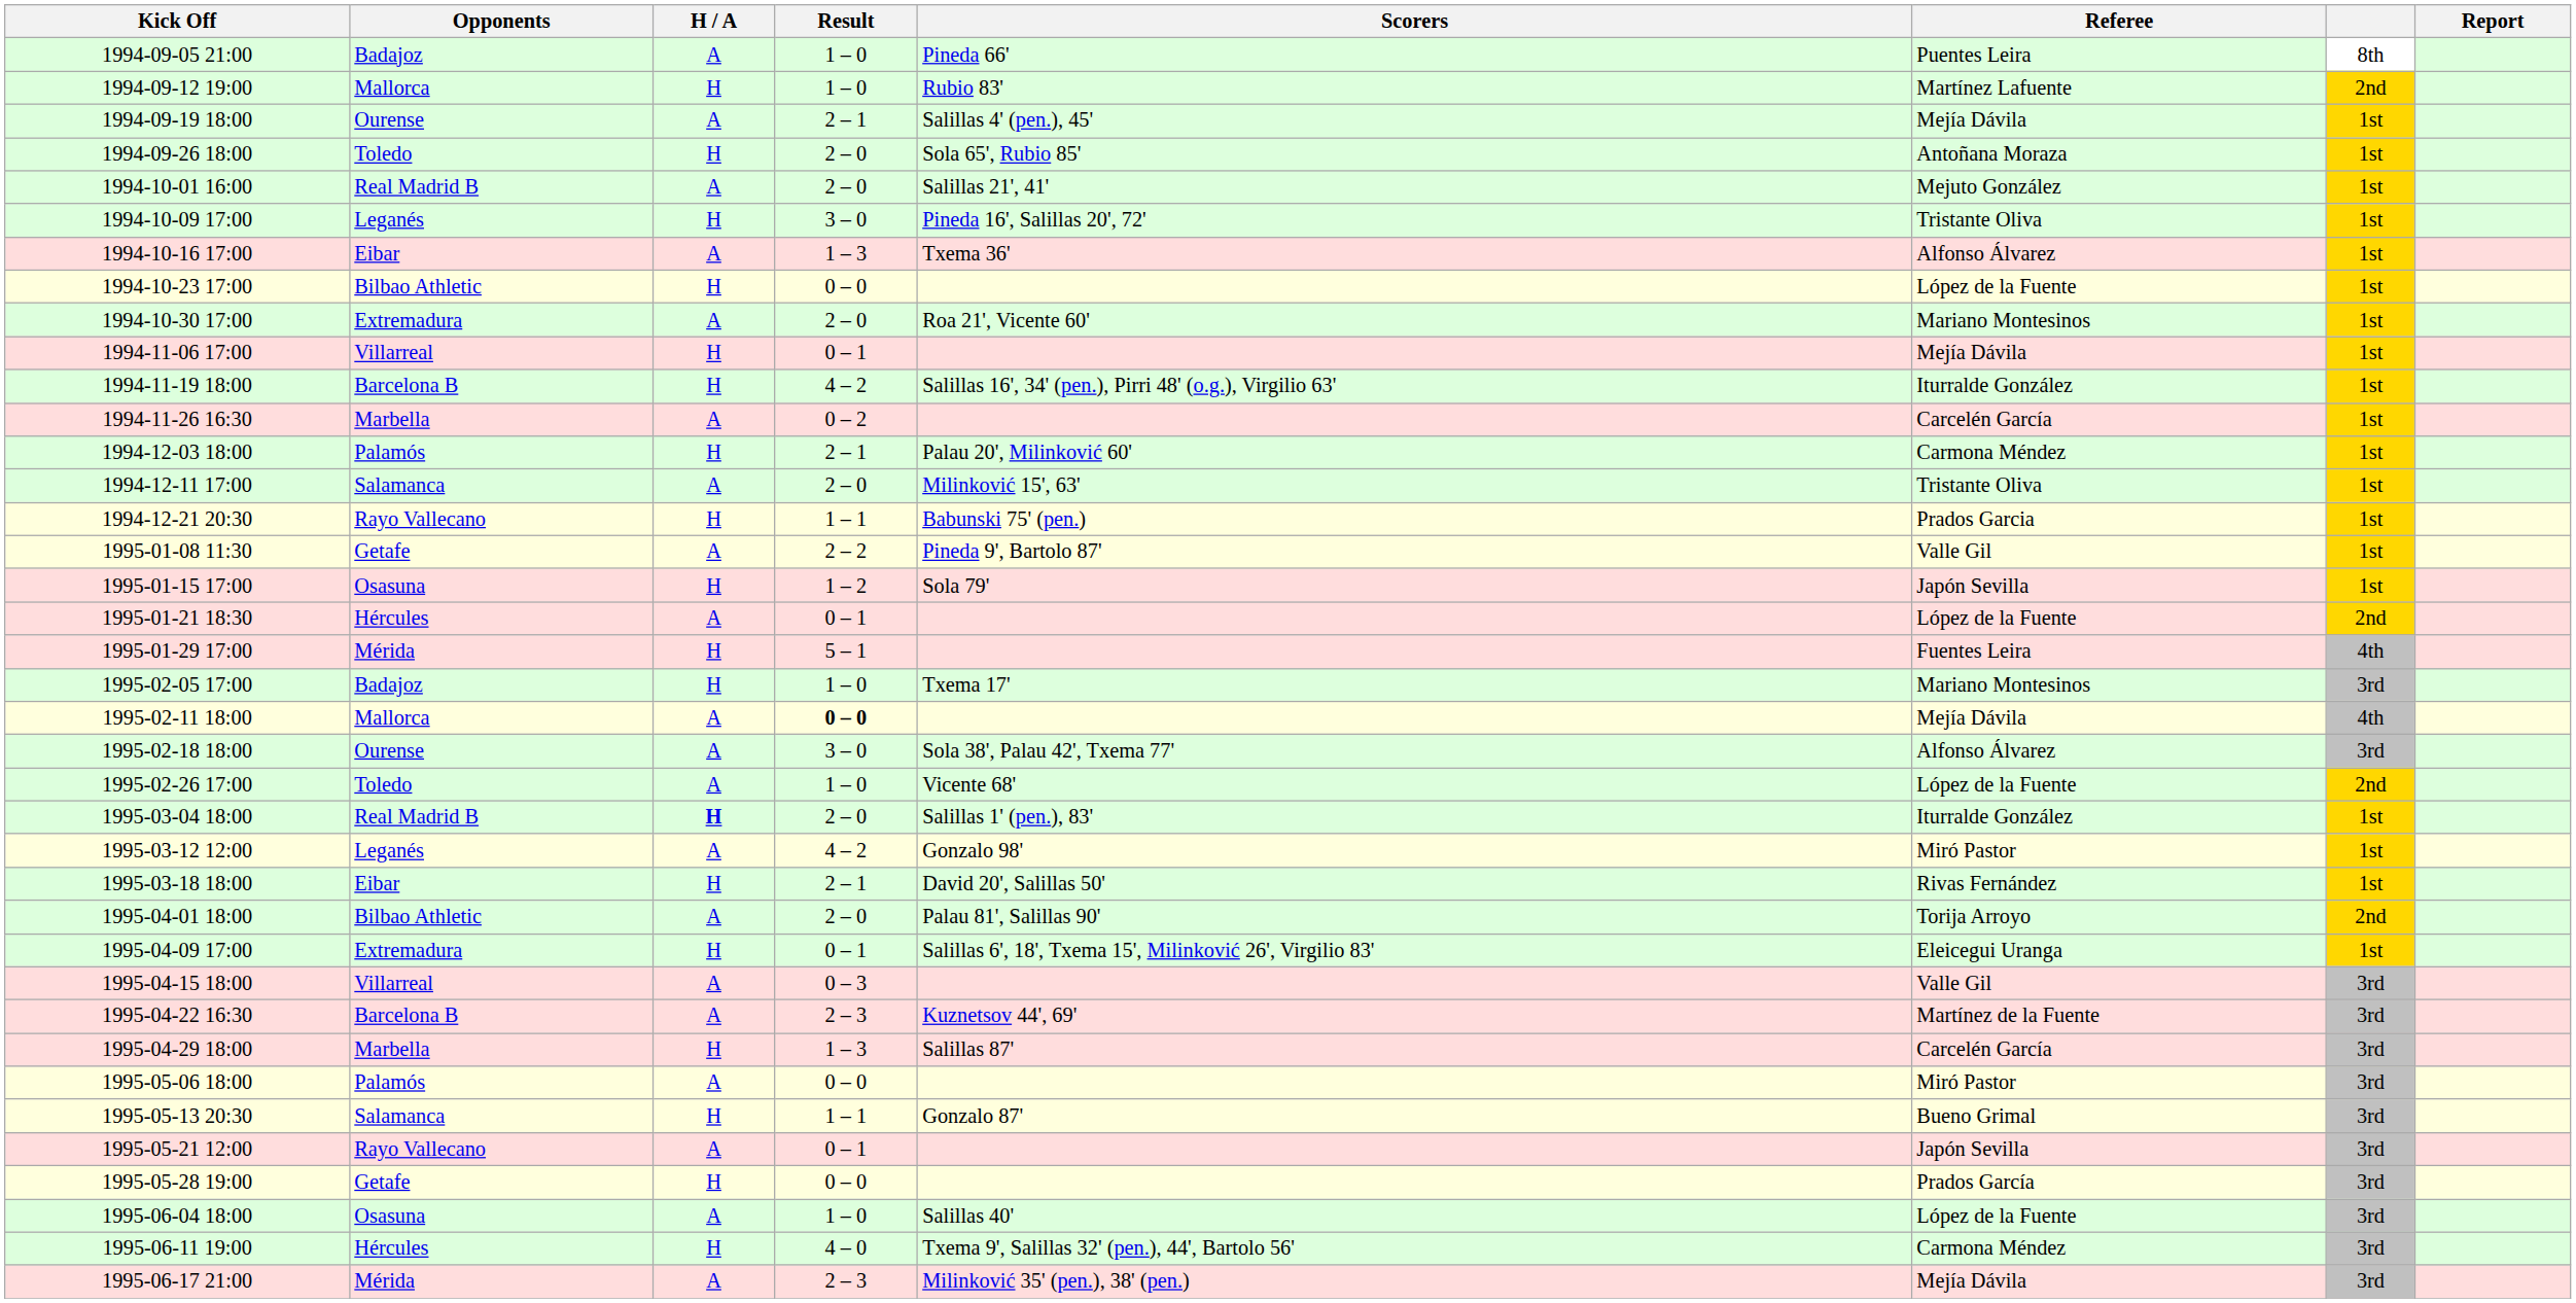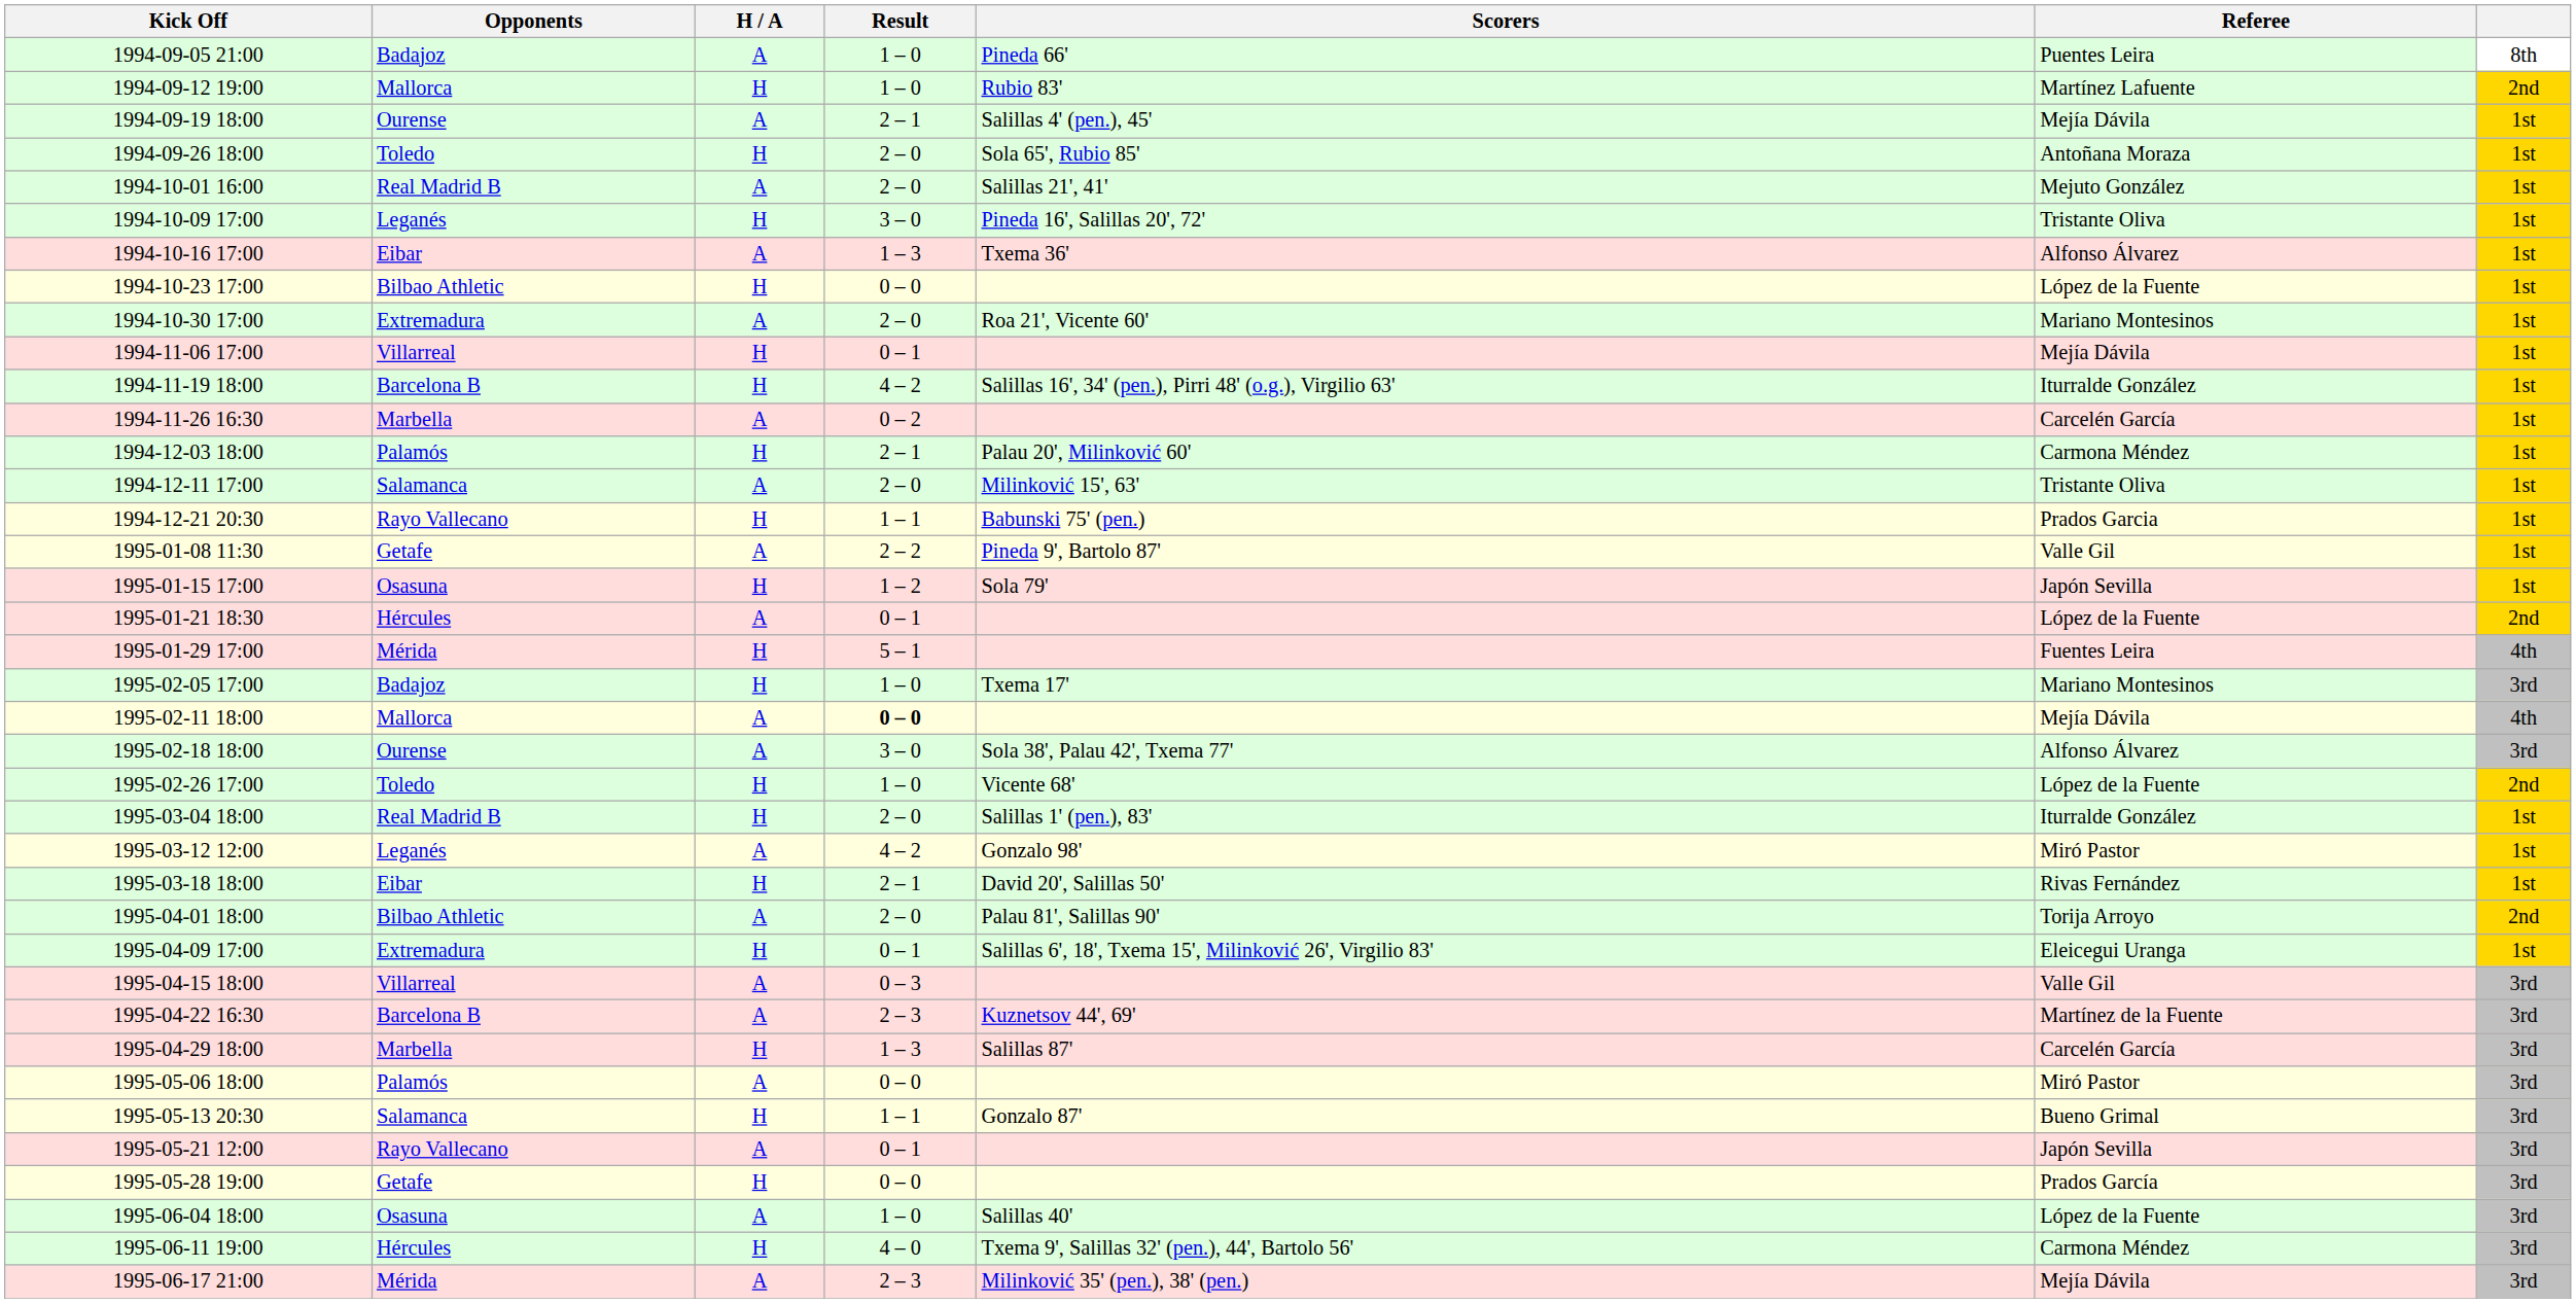 <table class="wikitable" style="width:99%;">
 <tr style="background:#f0f6ff;">
 <th>Kick Off</th>
 <th>Opponents</th>
 <th>H / A</th>
 <th>Result</th>
 <th>Scorers</th>
 <th>Referee</th>
 <th></th>
-<th>Report</th>
 </tr>
 <tr bgcolor="#ddffdd">
 <td align=center>1994-09-05 21:00</td>
 <td><a href='#'>Badajoz</a></td>
 <td align=center><a href='#'>A</a></td>
 <td align=center>1 – 0</td>
 <td><a href='#'>Pineda</a> 66'</td>
 <td>Puentes Leira</td>
 <td align=center bgcolor=white>8th</td>
-<td align=center></td>
 </tr>
 <tr bgcolor="#ddffdd">
 <td align=center>1994-09-12 19:00</td>
 <td><a href='#'>Mallorca</a></td>
 <td align=center><a href='#'>H</a></td>
 <td align=center>1 – 0</td>
 <td><a href='#'>Rubio</a> 83'</td>
 <td>Martínez Lafuente</td>
 <td align=center bgcolor=gold>2nd</td>
-<td align=center></td>
 </tr>
 <tr bgcolor="#ddffdd">
 <td align=center>1994-09-19 18:00</td>
 <td><a href='#'>Ourense</a></td>
 <td align=center><a href='#'>A</a></td>
 <td align=center>2 – 1</td>
 <td>Salillas 4' (<a href='#'>pen.</a>), 45'</td>
 <td>Mejía Dávila</td>
 <td align=center bgcolor=gold>1st</td>
-<td align=center></td>
 </tr>
 <tr bgcolor="#ddffdd">
 <td align=center>1994-09-26 18:00</td>
 <td><a href='#'>Toledo</a></td>
 <td align=center><a href='#'>H</a></td>
 <td align=center>2 – 0</td>
 <td>Sola 65', <a href='#'>Rubio</a> 85'</td>
 <td>Antoñana Moraza</td>
 <td align=center bgcolor=gold>1st</td>
-<td align=center></td>
 </tr>
 <tr bgcolor="#ddffdd">
 <td align=center>1994-10-01 16:00</td>
 <td><a href='#'>Real Madrid B</a></td>
 <td align=center><a href='#'>A</a></td>
 <td align=center>2 – 0</td>
 <td>Salillas 21', 41'</td>
 <td>Mejuto González</td>
 <td align=center bgcolor=gold>1st</td>
-<td align=center></td>
 </tr>
 <tr bgcolor="#ddffdd">
 <td align=center>1994-10-09 17:00</td>
 <td><a href='#'>Leganés</a></td>
 <td align=center><a href='#'>H</a></td>
 <td align=center>3 – 0</td>
 <td><a href='#'>Pineda</a> 16', Salillas 20', 72'</td>
 <td>Tristante Oliva</td>
 <td align=center bgcolor=gold>1st</td>
-<td align=center></td>
 </tr>
 <tr bgcolor="#ffdddd">
 <td align=center>1994-10-16 17:00</td>
 <td><a href='#'>Eibar</a></td>
 <td align=center><a href='#'>A</a></td>
 <td align=center>1 – 3</td>
 <td>Txema 36'</td>
 <td>Alfonso Álvarez</td>
 <td align=center bgcolor=gold>1st</td>
-<td align=center></td>
 </tr>
 <tr bgcolor="#ffffdd">
 <td align=center>1994-10-23 17:00</td>
 <td><a href='#'>Bilbao Athletic</a></td>
 <td align=center><a href='#'>H</a></td>
 <td align=center>0 – 0</td>
 <td></td>
 <td>López de la Fuente</td>
 <td align=center bgcolor=gold>1st</td>
-<td align=center></td>
 </tr>
 <tr bgcolor="#ddffdd">
 <td align=center>1994-10-30 17:00</td>
 <td><a href='#'>Extremadura</a></td>
 <td align=center><a href='#'>A</a></td>
 <td align=center>2 – 0</td>
 <td>Roa 21', Vicente 60'</td>
 <td>Mariano Montesinos</td>
 <td align=center bgcolor=gold>1st</td>
-<td align=center></td>
 </tr>
 <tr bgcolor="#ffdddd">
 <td align=center>1994-11-06 17:00</td>
 <td><a href='#'>Villarreal</a></td>
 <td align=center><a href='#'>H</a></td>
 <td align=center>0 – 1</td>
 <td></td>
 <td>Mejía Dávila</td>
 <td align=center bgcolor=gold>1st</td>
-<td align=center></td>
 </tr>
 <tr bgcolor="#ddffdd">
 <td align=center>1994-11-19 18:00</td>
 <td><a href='#'>Barcelona B</a></td>
 <td align=center><a href='#'>H</a></td>
 <td align=center>4 – 2</td>
 <td>Salillas 16', 34' (<a href='#'>pen.</a>), Pirri 48' (<a href='#'>o.g.</a>), Virgilio 63'</td>
 <td>Iturralde González</td>
 <td align=center bgcolor=gold>1st</td>
-<td align=center></td>
 </tr>
 <tr bgcolor="#ffdddd">
 <td align=center>1994-11-26 16:30</td>
 <td><a href='#'>Marbella</a></td>
 <td align=center><a href='#'>A</a></td>
 <td align=center>0 – 2</td>
 <td></td>
 <td>Carcelén García</td>
 <td align=center bgcolor=gold>1st</td>
-<td align=center></td>
 </tr>
 <tr bgcolor="#ddffdd">
 <td align=center>1994-12-03 18:00</td>
 <td><a href='#'>Palamós</a></td>
 <td align=center><a href='#'>H</a></td>
 <td align=center>2 – 1</td>
 <td>Palau 20', <a href='#'>Milinković</a> 60'</td>
 <td>Carmona Méndez</td>
 <td align=center bgcolor=gold>1st</td>
-<td align=center></td>
 </tr>
 <tr bgcolor="#ddffdd">
 <td align=center>1994-12-11 17:00</td>
 <td><a href='#'>Salamanca</a></td>
 <td align=center><a href='#'>A</a></td>
 <td align=center>2 – 0</td>
 <td><a href='#'>Milinković</a> 15', 63'</td>
 <td>Tristante Oliva</td>
 <td align=center bgcolor=gold>1st</td>
-<td align=center></td>
 </tr>
 <tr bgcolor="#ffffdd">
 <td align=center>1994-12-21 20:30</td>
 <td><a href='#'>Rayo Vallecano</a></td>
 <td align=center><a href='#'>H</a></td>
 <td align=center>1 – 1</td>
 <td><a href='#'>Babunski</a> 75' (<a href='#'>pen.</a>)</td>
 <td>Prados Garcia</td>
 <td align=center bgcolor=gold>1st</td>
-<td align=center></td>
 </tr>
 <tr bgcolor="#ffffdd">
 <td align=center>1995-01-08 11:30</td>
 <td><a href='#'>Getafe</a></td>
 <td align=center><a href='#'>A</a></td>
 <td align=center>2 – 2</td>
 <td><a href='#'>Pineda</a> 9', Bartolo 87'</td>
 <td>Valle Gil</td>
 <td align=center bgcolor=gold>1st</td>
-<td align=center></td>
 </tr>
 <tr bgcolor="#ffdddd">
 <td align=center>1995-01-15 17:00</td>
 <td><a href='#'>Osasuna</a></td>
 <td align=center><a href='#'>H</a></td>
 <td align=center>1 – 2</td>
 <td>Sola 79'</td>
 <td>Japón Sevilla</td>
 <td align=center bgcolor=gold>1st</td>
-<td align=center></td>
 </tr>
 <tr bgcolor="#ffdddd">
 <td align=center>1995-01-21 18:30</td>
 <td><a href='#'>Hércules</a></td>
 <td align=center><a href='#'>A</a></td>
 <td align=center>0 – 1</td>
 <td></td>
 <td>López de la Fuente</td>
 <td align=center bgcolor=gold>2nd</td>
-<td align=center></td>
 </tr>
 <tr bgcolor="#ffdddd">
 <td align=center>1995-01-29 17:00</td>
 <td><a href='#'>Mérida</a></td>
 <td align=center><a href='#'>H</a></td>
 <td align=center>5 – 1</td>
 <td></td>
 <td>Fuentes Leira</td>
 <td align=center bgcolor=silver>4th</td>
-<td align=center></td>
 </tr>
 <tr bgcolor="#ddffdd">
 <td align=center>1995-02-05 17:00</td>
 <td><a href='#'>Badajoz</a></td>
 <td align=center><a href='#'>H</a></td>
 <td align=center>1 – 0</td>
 <td>Txema 17'</td>
 <td>Mariano Montesinos</td>
 <td align=center bgcolor=silver>3rd</td>
-<td align=center></td>
 </tr>
 <tr bgcolor="#ffffdd">
 <td align=center>1995-02-11 18:00</td>
 <td><a href='#'>Mallorca</a></td>
 <td align=center><a href='#'>A</a></td>
 <td align=center><strong>0 – 0</strong></td>
 <td></td>
 <td>Mejía Dávila</td>
 <td align=center bgcolor=silver>4th</td>
-<td align=center></td>
 </tr>
 <tr bgcolor="#ddffdd">
 <td align=center>1995-02-18 18:00</td>
 <td><a href='#'>Ourense</a></td>
 <td align=center><a href='#'>A</a></td>
 <td align=center>3 – 0</td>
 <td>Sola 38', Palau 42', Txema 77'</td>
 <td>Alfonso Álvarez</td>
 <td align=center bgcolor=silver>3rd</td>
-<td align=center></td>
 </tr>
 <tr bgcolor="#ddffdd">
 <td align=center>1995-02-26 17:00</td>
 <td><a href='#'>Toledo</a></td>
-<td align=center><a href='#'>A</a></td>
+<td align=center><a href='#'>H</a></td>
 <td align=center>1 – 0</td>
 <td>Vicente 68'</td>
 <td>López de la Fuente</td>
 <td align=center bgcolor=gold>2nd</td>
-<td align=center></td>
 </tr>
 <tr bgcolor="#ddffdd">
 <td align=center>1995-03-04 18:00</td>
 <td><a href='#'>Real Madrid B</a></td>
-<td align=center><strong><a href='#'>H</a></strong></td>
+<td align=center><a href='#'>H</a></td>
 <td align=center>2 – 0</td>
 <td>Salillas 1' (<a href='#'>pen.</a>), 83'</td>
 <td>Iturralde González</td>
 <td align=center bgcolor=gold>1st</td>
-<td align=center></td>
 </tr>
 <tr bgcolor="#ffffdd">
 <td align=center>1995-03-12 12:00</td>
 <td><a href='#'>Leganés</a></td>
 <td align=center><a href='#'>A</a></td>
 <td align=center>4 – 2</td>
 <td>Gonzalo 98'</td>
 <td>Miró Pastor</td>
 <td align=center bgcolor=gold>1st</td>
-<td align=center></td>
 </tr>
 <tr bgcolor="#ddffdd">
 <td align=center>1995-03-18 18:00</td>
 <td><a href='#'>Eibar</a></td>
 <td align=center><a href='#'>H</a></td>
 <td align=center>2 – 1</td>
 <td>David 20', Salillas 50'</td>
 <td>Rivas Fernández</td>
 <td align=center bgcolor=gold>1st</td>
-<td align=center></td>
 </tr>
 <tr bgcolor="#ddffdd">
 <td align=center>1995-04-01 18:00</td>
 <td><a href='#'>Bilbao Athletic</a></td>
 <td align=center><a href='#'>A</a></td>
 <td align=center>2 – 0</td>
 <td>Palau 81', Salillas 90'</td>
 <td>Torija Arroyo</td>
 <td align=center bgcolor=gold>2nd</td>
-<td align=center></td>
 </tr>
 <tr bgcolor="#ddffdd">
 <td align=center>1995-04-09 17:00</td>
 <td><a href='#'>Extremadura</a></td>
 <td align=center><a href='#'>H</a></td>
 <td align=center>0 – 1</td>
 <td>Salillas 6', 18', Txema 15', <a href='#'>Milinković</a> 26', Virgilio 83'</td>
 <td>Eleicegui Uranga</td>
 <td align=center bgcolor=gold>1st</td>
-<td align=center></td>
 </tr>
 <tr bgcolor="#ffdddd">
 <td align=center>1995-04-15 18:00</td>
 <td><a href='#'>Villarreal</a></td>
 <td align=center><a href='#'>A</a></td>
 <td align=center>0 – 3</td>
 <td></td>
 <td>Valle Gil</td>
 <td align=center bgcolor=silver>3rd</td>
-<td align=center></td>
 </tr>
 <tr bgcolor="#ffdddd">
 <td align=center>1995-04-22 16:30</td>
 <td><a href='#'>Barcelona B</a></td>
 <td align=center><a href='#'>A</a></td>
 <td align=center>2 – 3</td>
 <td><a href='#'>Kuznetsov</a> 44', 69'</td>
 <td>Martínez de la Fuente</td>
 <td align=center bgcolor=silver>3rd</td>
-<td align=center></td>
 </tr>
 <tr bgcolor="#ffdddd">
 <td align=center>1995-04-29 18:00</td>
 <td><a href='#'>Marbella</a></td>
 <td align=center><a href='#'>H</a></td>
 <td align=center>1 – 3</td>
 <td>Salillas 87'</td>
 <td>Carcelén García</td>
 <td align=center bgcolor=silver>3rd</td>
-<td align=center></td>
 </tr>
 <tr bgcolor="#ffffdd">
 <td align=center>1995-05-06 18:00</td>
 <td><a href='#'>Palamós</a></td>
 <td align=center><a href='#'>A</a></td>
 <td align=center>0 – 0</td>
 <td></td>
 <td>Miró Pastor</td>
 <td align=center bgcolor=silver>3rd</td>
-<td align=center></td>
 </tr>
 <tr bgcolor="#ffffdd">
 <td align=center>1995-05-13 20:30</td>
 <td><a href='#'>Salamanca</a></td>
 <td align=center><a href='#'>H</a></td>
 <td align=center>1 – 1</td>
 <td>Gonzalo 87'</td>
 <td>Bueno Grimal</td>
 <td align=center bgcolor=silver>3rd</td>
-<td align=center></td>
 </tr>
 <tr bgcolor="#ffdddd">
 <td align=center>1995-05-21 12:00</td>
 <td><a href='#'>Rayo Vallecano</a></td>
 <td align=center><a href='#'>A</a></td>
 <td align=center>0 – 1</td>
 <td></td>
 <td>Japón Sevilla</td>
 <td align=center bgcolor=silver>3rd</td>
-<td align=center></td>
 </tr>
 <tr bgcolor="#ffffdd">
 <td align=center>1995-05-28 19:00</td>
 <td><a href='#'>Getafe</a></td>
 <td align=center><a href='#'>H</a></td>
 <td align=center>0 – 0</td>
 <td></td>
 <td>Prados García</td>
 <td align=center bgcolor=silver>3rd</td>
-<td align=center></td>
 </tr>
 <tr bgcolor="#ddffdd">
 <td align=center>1995-06-04 18:00</td>
 <td><a href='#'>Osasuna</a></td>
 <td align=center><a href='#'>A</a></td>
 <td align=center>1 – 0</td>
 <td>Salillas 40'</td>
 <td>López de la Fuente</td>
 <td align=center bgcolor=silver>3rd</td>
-<td align=center></td>
 </tr>
 <tr bgcolor="#ddffdd">
 <td align=center>1995-06-11 19:00</td>
 <td><a href='#'>Hércules</a></td>
 <td align=center><a href='#'>H</a></td>
 <td align=center>4 – 0</td>
 <td>Txema 9', Salillas 32' (<a href='#'>pen.</a>), 44', Bartolo 56'</td>
 <td>Carmona Méndez</td>
 <td align=center bgcolor=silver>3rd</td>
-<td align=center></td>
 </tr>
 <tr bgcolor="#ffdddd">
 <td align=center>1995-06-17 21:00</td>
 <td><a href='#'>Mérida</a></td>
 <td align=center><a href='#'>A</a></td>
 <td align=center>2 – 3</td>
 <td><a href='#'>Milinković</a> 35' (<a href='#'>pen.</a>), 38' (<a href='#'>pen.</a>)</td>
 <td>Mejía Dávila</td>
 <td align=center bgcolor=silver>3rd</td>
-<td align=center></td>
 </tr>
 </table>
